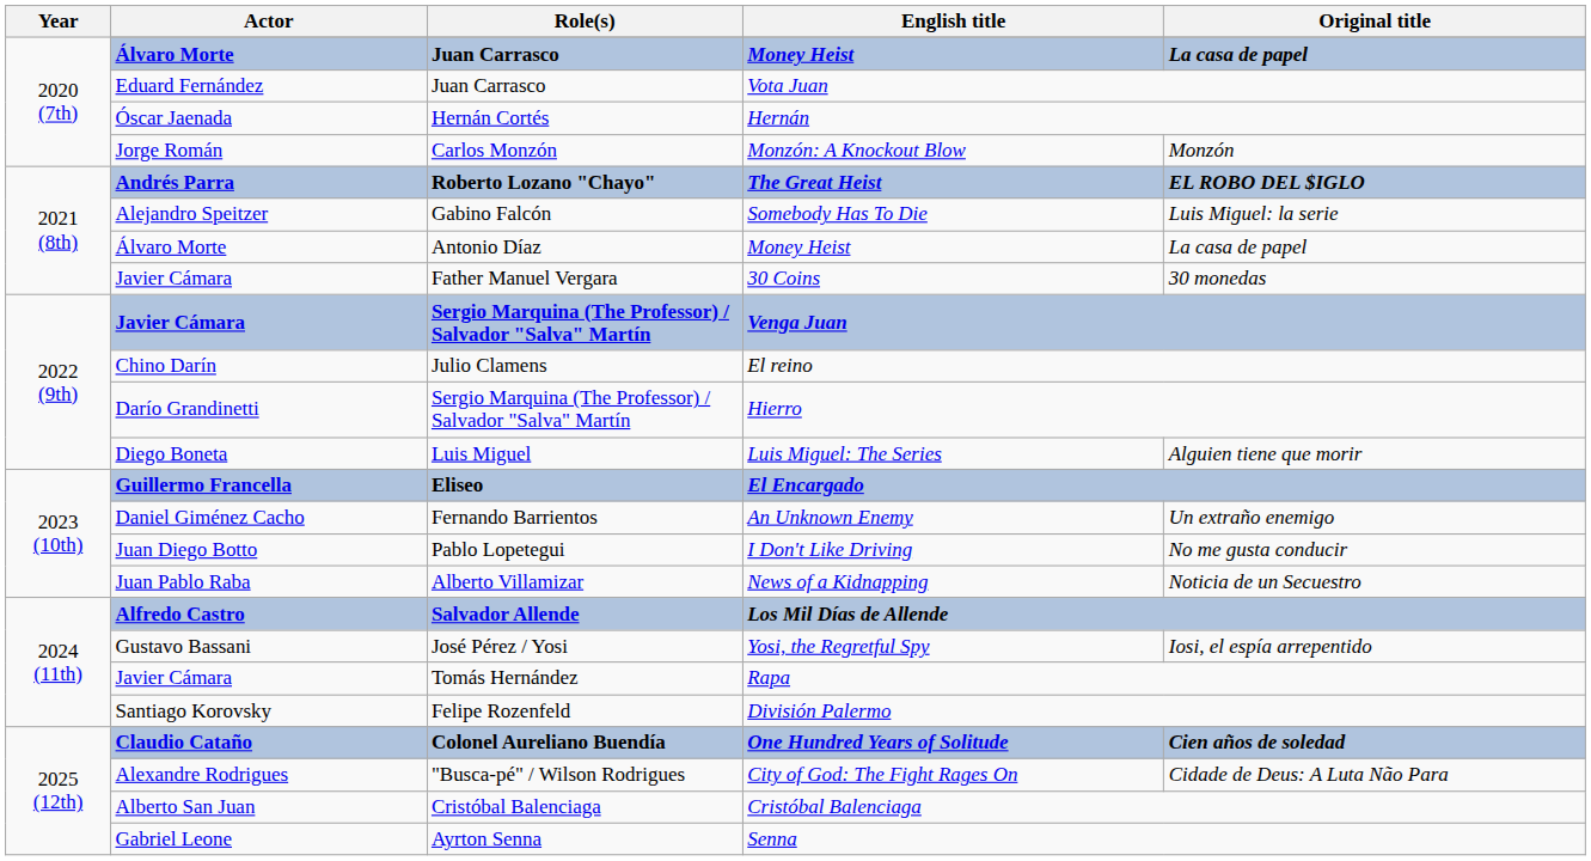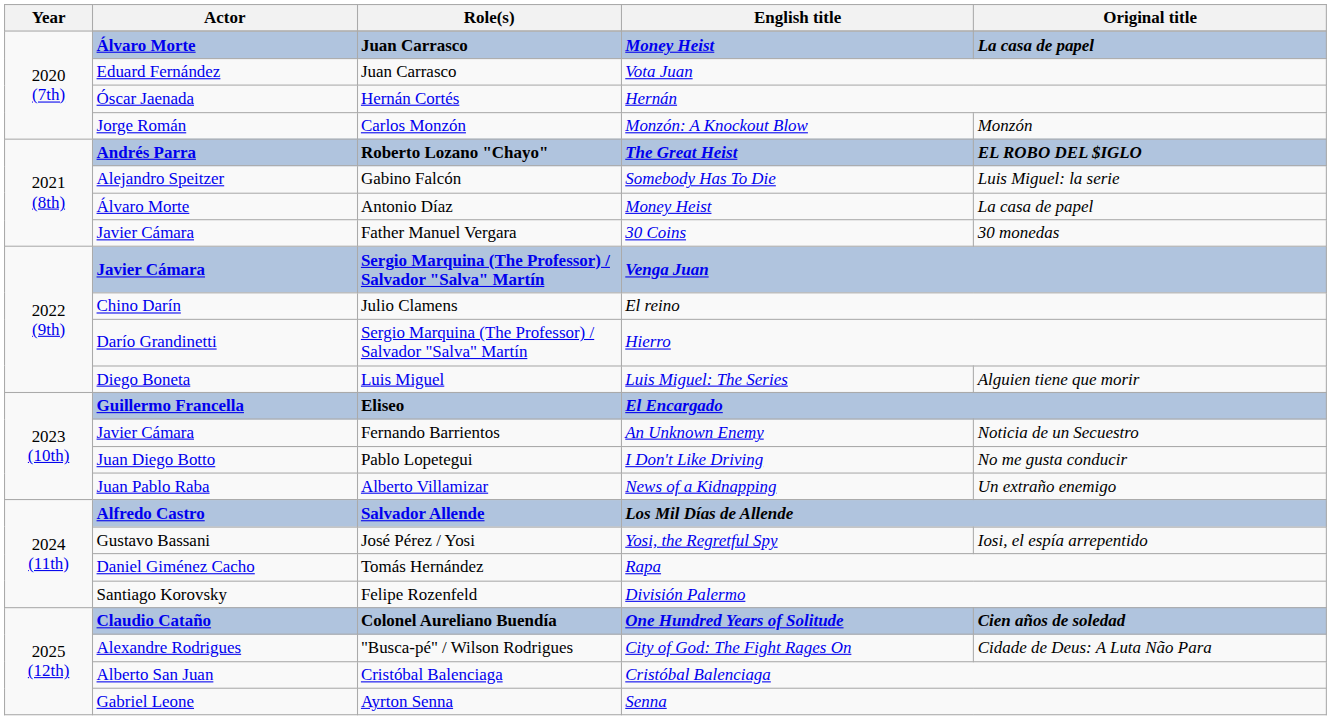 <table class="wikitable sortable" style="text-align:left;">
 <tr>
 <th scope="col" style="width:5%;">Year</th>
 <th scope="col" style="width:15%;">Actor</th>
 <th scope="col" style="width:15%;">Role(s)</th>
 <th scope="col" style="width:20%;">English title</th>
 <th scope="col" style="width:20%;">Original title</th>
 </tr>
 <tr>
 <td rowspan="5" style="text-align:center;">2020<br><a href='#'>(7th)</a><br></td>
 </tr>
 <tr>
 <td style="background:#B0C4DE;"> <strong><a href='#'>Álvaro Morte</a></strong></td>
 <td style="background:#B0C4DE;"><strong>Juan Carrasco</strong></td>
 <td style="background:#B0C4DE;"><strong><em><a href='#'>Money Heist</a></em></strong></td>
 <td style="background:#B0C4DE;"><strong><em>La casa de papel</em></strong></td>
 </tr>
 <tr>
 <td> <a href='#'>Eduard Fernández</a></td>
 <td>Juan Carrasco</td>
 <td colspan="2"><em><a href='#'>Vota Juan</a></em></td>
 </tr>
 <tr>
 <td> <a href='#'>Óscar Jaenada</a></td>
 <td><a href='#'>Hernán Cortés</a></td>
 <td colspan="2"><em><a href='#'>Hernán</a></em></td>
 </tr>
 <tr>
 <td> <a href='#'>Jorge Román</a></td>
 <td><a href='#'>Carlos Monzón</a></td>
 <td><em><a href='#'>Monzón: A Knockout Blow</a></em></td>
 <td><em>Monzón</em></td>
 </tr>
 <tr>
 <td rowspan="4" style="text-align:center;">2021<br><a href='#'>(8th)</a><br></td>
 <td style="background:#B0C4DE;"><strong> <a href='#'>Andrés Parra</a></strong></td>
 <td style="background:#B0C4DE;"><strong>Roberto Lozano "Chayo"</strong></td>
 <td style="background:#B0C4DE;"><strong><em><a href='#'>The Great Heist</a></em></strong></td>
 <td style="background:#B0C4DE;"><strong><em>EL ROBO DEL $IGLO</em></strong></td>
 </tr>
 <tr>
 <td> <a href='#'>Alejandro Speitzer</a></td>
 <td>Gabino Falcón</td>
 <td><em><a href='#'>Somebody Has To Die</a></em></td>
 <td><em>Luis Miguel: la serie</em></td>
 </tr>
 <tr>
 <td> <a href='#'>Álvaro Morte</a></td>
 <td>Antonio Díaz</td>
 <td><em><a href='#'>Money Heist</a></em></td>
 <td><em>La casa de papel</em></td>
 </tr>
 <tr>
 <td> <a href='#'>Javier Cámara</a></td>
 <td>Father Manuel Vergara</td>
 <td><em><a href='#'>30 Coins</a></em></td>
 <td><em>30 monedas</em></td>
 </tr>
 <tr>
 <td rowspan="4" style="text-align:center;">2022<br><a href='#'>(9th)</a><br></td>
 <td style="background:#B0C4DE;"><strong> <a href='#'>Javier Cámara</a></strong></td>
 <td style="background:#B0C4DE;"><strong><a href='#'>Sergio Marquina (The Professor) / Salvador "Salva" Martín</a></strong></td>
 <td style="background:#B0C4DE;" colspan="2"><strong><em><a href='#'>Venga Juan</a></em></strong></td>
 </tr>
 <tr>
 <td> <a href='#'>Chino Darín</a></td>
 <td>Julio Clamens</td>
 <td colspan="2"><em>El reino</em></td>
 </tr>
 <tr>
 <td> <a href='#'>Darío Grandinetti</a></td>
 <td><a href='#'>Sergio Marquina (The Professor) / Salvador "Salva" Martín</a></td>
 <td colspan="2"><em><a href='#'>Hierro</a></em></td>
 </tr>
 <tr>
 <td> <a href='#'>Diego Boneta</a></td>
 <td><a href='#'>Luis Miguel</a></td>
 <td><em><a href='#'>Luis Miguel: The Series</a></em></td>
 <td><em>Alguien tiene que morir</em></td>
 </tr>
 <tr>
 <td rowspan="4" style="text-align:center;">2023<br><a href='#'>(10th)</a><br></td>
 <td style="background:#B0C4DE;"><strong> <a href='#'>Guillermo Francella</a></strong></td>
 <td style="background:#B0C4DE;"><strong>Eliseo</strong></td>
 <td style="background:#B0C4DE;" colspan="2"><strong><em><a href='#'>El Encargado</a></em></strong></td>
 </tr>
 <tr>
-<td> <a href='#'>Daniel Giménez Cacho</a></td>
+<td> <a href='#'>Javier Cámara</a></td>
 <td>Fernando Barrientos</td>
 <td><em><a href='#'>An Unknown Enemy</a></em></td>
-<td><em>Un extraño enemigo</em></td>
+<td><em>Noticia de un Secuestro</em></td>
 </tr>
 <tr>
 <td> <a href='#'>Juan Diego Botto</a></td>
 <td>Pablo Lopetegui</td>
 <td><em><a href='#'>I Don't Like Driving</a></em></td>
 <td><em>No me gusta conducir</em></td>
 </tr>
 <tr>
 <td> <a href='#'>Juan Pablo Raba</a></td>
 <td><a href='#'>Alberto Villamizar</a></td>
 <td><em><a href='#'>News of a Kidnapping</a></em></td>
-<td><em>Noticia de un Secuestro</em></td>
+<td><em>Un extraño enemigo</em></td>
 </tr>
 <tr>
 <td rowspan="4" style="text-align:center;">2024<br><a href='#'>(11th)</a><br></td>
 <td style="background:#B0C4DE;"><strong> <a href='#'>Alfredo Castro</a></strong></td>
 <td style="background:#B0C4DE;"><strong><a href='#'>Salvador Allende</a></strong></td>
 <td style="background:#B0C4DE;" colspan="2"><strong><em>Los Mil Días de Allende</em></strong></td>
 </tr>
 <tr>
 <td> Gustavo Bassani</td>
 <td>José Pérez / Yosi</td>
 <td><em><a href='#'>Yosi, the Regretful Spy</a></em></td>
 <td><em>Iosi, el espía arrepentido</em></td>
 </tr>
 <tr>
-<td> <a href='#'>Javier Cámara</a></td>
+<td> <a href='#'>Daniel Giménez Cacho</a></td>
 <td>Tomás Hernández</td>
 <td colspan="2"><em><a href='#'>Rapa</a></em></td>
 </tr>
 <tr>
 <td> Santiago Korovsky</td>
 <td>Felipe Rozenfeld</td>
 <td colspan="2"><em><a href='#'>División Palermo</a></em></td>
 </tr>
 <tr>
 <td rowspan="4" style="text-align:center;">2025<br><a href='#'>(12th)</a><br></td>
 <td style="background:#B0C4DE;"><strong> <a href='#'>Claudio Cataño</a></strong></td>
 <td style="background:#B0C4DE;"><strong>Colonel Aureliano Buendía</strong></td>
 <td style="background:#B0C4DE;"><strong><em><a href='#'>One Hundred Years of Solitude</a></em></strong></td>
 <td style="background:#B0C4DE;"><strong><em>Cien años de soledad</em></strong></td>
 </tr>
 <tr>
 <td> <a href='#'>Alexandre Rodrigues</a></td>
 <td>"Busca-pé" / Wilson Rodrigues</td>
 <td><em><a href='#'>City of God: The Fight Rages On</a></em></td>
 <td><em>Cidade de Deus: A Luta Não Para</em></td>
 </tr>
 <tr>
 <td> <a href='#'>Alberto San Juan</a></td>
 <td><a href='#'>Cristóbal Balenciaga</a></td>
 <td colspan="2"><em><a href='#'>Cristóbal Balenciaga</a></em></td>
 </tr>
 <tr>
 <td> <a href='#'>Gabriel Leone</a></td>
 <td><a href='#'>Ayrton Senna</a></td>
 <td colspan="2"><em><a href='#'>Senna</a></em></td>
 </tr>
 </table>
